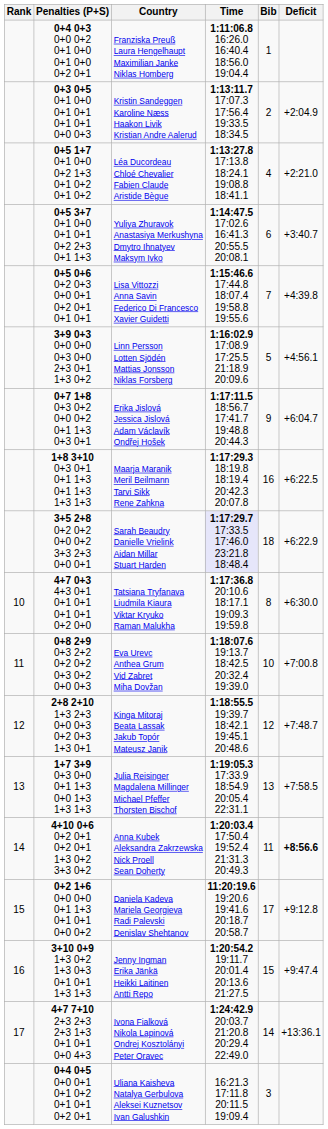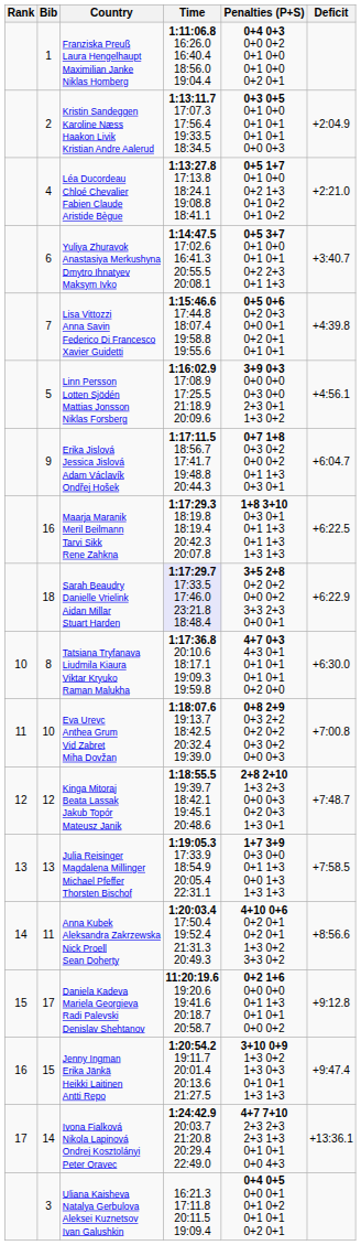 <table class="wikitable sortable" style="text-align:center">
 <tr>
 <th>Rank</th>
-<th>Penalties (P+S)</th>
+<th>Bib</th>
 <th>Country</th>
 <th>Time</th>
-<th>Bib</th>
+<th>Penalties (P+S)</th>
 <th>Deficit</th>
 </tr>
 <tr>
 <td></td>
-<td><strong>0+4 0+3</strong><br>0+0 0+2<br>0+1 0+0<br>0+1 0+0<br>0+2 0+1</td>
+<td>1</td>
 <td align=left><br><small><a href='#'>Franziska Preuß</a><br><a href='#'>Laura Hengelhaupt</a><br><a href='#'>Maximilian Janke</a><br><a href='#'>Niklas Homberg</a></small></td>
 <td><strong>1:11:06.8</strong><br>16:26.0<br>16:40.4<br>18:56.0<br>19:04.4</td>
-<td>1</td>
+<td><strong>0+4 0+3</strong><br>0+0 0+2<br>0+1 0+0<br>0+1 0+0<br>0+2 0+1</td>
 <td></td>
 </tr>
 <tr>
 <td></td>
-<td><strong>0+3 0+5</strong><br>0+1 0+0<br>0+1 0+1<br>0+1 0+1<br>0+0 0+3</td>
+<td>2</td>
 <td align=left><br><small><a href='#'>Kristin Sandeggen</a><br><a href='#'>Karoline Næss</a><br><a href='#'>Haakon Livik</a><br><a href='#'>Kristian Andre Aalerud</a></small></td>
 <td><strong>1:13:11.7</strong><br>17:07.3<br>17:56.4<br>19:33.5<br>18:34.5</td>
-<td>2</td>
+<td><strong>0+3 0+5</strong><br>0+1 0+0<br>0+1 0+1<br>0+1 0+1<br>0+0 0+3</td>
 <td>+2:04.9</td>
 </tr>
 <tr>
 <td></td>
-<td><strong>0+5 1+7</strong><br>0+1 0+0<br>0+2 1+3<br>0+1 0+2<br>0+1 0+2</td>
+<td>4</td>
 <td align=left><br><small><a href='#'>Léa Ducordeau</a><br><a href='#'>Chloé Chevalier</a><br><a href='#'>Fabien Claude</a><br><a href='#'>Aristide Bègue</a></small></td>
 <td><strong>1:13:27.8</strong><br>17:13.8<br>18:24.1<br>19:08.8<br>18:41.1</td>
-<td>4</td>
+<td><strong>0+5 1+7</strong><br>0+1 0+0<br>0+2 1+3<br>0+1 0+2<br>0+1 0+2</td>
 <td>+2:21.0</td>
 </tr>
 <tr>
 <td></td>
-<td><strong>0+5 3+7</strong><br>0+1 0+0<br>0+1 0+1<br>0+2 2+3<br>0+1 1+3</td>
+<td>6</td>
 <td align=left><br><small><a href='#'>Yuliya Zhuravok</a><br><a href='#'>Anastasiya Merkushyna</a><br><a href='#'>Dmytro Ihnatyev</a><br><a href='#'>Maksym Ivko</a></small></td>
 <td><strong>1:14:47.5</strong><br>17:02.6<br>16:41.3<br>20:55.5<br>20:08.1</td>
-<td>6</td>
+<td><strong>0+5 3+7</strong><br>0+1 0+0<br>0+1 0+1<br>0+2 2+3<br>0+1 1+3</td>
 <td>+3:40.7</td>
 </tr>
 <tr>
 <td></td>
-<td><strong>0+5 0+6</strong><br>0+2 0+3<br>0+0 0+1<br>0+2 0+1<br>0+1 0+1</td>
+<td>7</td>
 <td align=left><br><small><a href='#'>Lisa Vittozzi</a><br><a href='#'>Anna Savin</a><br><a href='#'>Federico Di Francesco</a><br><a href='#'>Xavier Guidetti</a></small></td>
 <td><strong>1:15:46.6</strong><br>17:44.8<br>18:07.4<br>19:58.8<br>19:55.6</td>
-<td>7</td>
+<td><strong>0+5 0+6</strong><br>0+2 0+3<br>0+0 0+1<br>0+2 0+1<br>0+1 0+1</td>
 <td>+4:39.8</td>
 </tr>
 <tr>
 <td></td>
-<td><strong>3+9 0+3</strong><br>0+0 0+0<br>0+3 0+0<br>2+3 0+1<br>1+3 0+2</td>
+<td>5</td>
 <td align=left><br><small><a href='#'>Linn Persson</a><br><a href='#'>Lotten Sjödén</a><br><a href='#'>Mattias Jonsson</a><br><a href='#'>Niklas Forsberg</a></small></td>
 <td><strong>1:16:02.9</strong><br>17:08.9<br>17:25.5<br>21:18.9<br>20:09.6</td>
-<td>5</td>
+<td><strong>3+9 0+3</strong><br>0+0 0+0<br>0+3 0+0<br>2+3 0+1<br>1+3 0+2</td>
 <td>+4:56.1</td>
 </tr>
 <tr>
 <td></td>
-<td><strong>0+7 1+8</strong><br>0+3 0+2<br>0+0 0+2<br>0+1 1+3<br>0+3 0+1</td>
+<td>9</td>
 <td align=left><br><small><a href='#'>Erika Jislová</a><br><a href='#'>Jessica Jislová</a><br><a href='#'>Adam Václavík</a><br><a href='#'>Ondřej Hošek</a></small></td>
 <td><strong>1:17:11.5</strong><br>18:56.7<br>17:41.7<br>19:48.8<br>20:44.3</td>
-<td>9</td>
+<td><strong>0+7 1+8</strong><br>0+3 0+2<br>0+0 0+2<br>0+1 1+3<br>0+3 0+1</td>
 <td>+6:04.7</td>
 </tr>
 <tr>
 <td></td>
-<td><strong>1+8 3+10</strong><br>0+3 0+1<br>0+1 1+3<br>0+1 1+3<br>1+3 1+3</td>
+<td>16</td>
 <td align=left><br><small><a href='#'>Maarja Maranik</a><br><a href='#'>Meril Beilmann</a><br><a href='#'>Tarvi Sikk</a><br><a href='#'>Rene Zahkna</a></small></td>
 <td><strong>1:17:29.3</strong><br>18:19.8<br>18:19.4<br>20:42.3<br>20:07.8</td>
-<td>16</td>
+<td><strong>1+8 3+10</strong><br>0+3 0+1<br>0+1 1+3<br>0+1 1+3<br>1+3 1+3</td>
 <td>+6:22.5</td>
 </tr>
 <tr>
 <td></td>
-<td><strong>3+5 2+8</strong><br>0+2 0+2<br>0+0 0+2<br>3+3 2+3<br>0+0 0+1</td>
+<td>18</td>
 <td align=left><br><small><a href='#'>Sarah Beaudry</a><br><a href='#'>Danielle Vrielink</a><br><a href='#'>Aidan Millar</a><br><a href='#'>Stuart Harden</a></small></td>
 <td style="background: lavender;"><strong>1:17:29.7</strong><br>17:33.5<br>17:46.0<br>23:21.8<br>18:48.4</td>
-<td>18</td>
+<td><strong>3+5 2+8</strong><br>0+2 0+2<br>0+0 0+2<br>3+3 2+3<br>0+0 0+1</td>
 <td>+6:22.9</td>
 </tr>
 <tr>
 <td>10</td>
-<td><strong>4+7 0+3</strong><br>4+3 0+1<br>0+1 0+1<br>0+1 0+1<br>0+2 0+0</td>
+<td>8</td>
 <td align=left><br><small><a href='#'>Tatsiana Tryfanava</a><br><a href='#'>Liudmila Kiaura</a><br><a href='#'>Viktar Kryuko</a><br><a href='#'>Raman Malukha</a></small></td>
 <td><strong>1:17:36.8</strong><br>20:10.6<br>18:17.1<br>19:09.3<br>19:59.8</td>
-<td>8</td>
+<td><strong>4+7 0+3</strong><br>4+3 0+1<br>0+1 0+1<br>0+1 0+1<br>0+2 0+0</td>
 <td>+6:30.0</td>
 </tr>
 <tr>
 <td>11</td>
-<td><strong>0+8 2+9</strong><br>0+3 2+2<br>0+2 0+2<br>0+3 0+2<br>0+0 0+3</td>
+<td>10</td>
 <td align=left><br><small><a href='#'>Eva Urevc</a><br><a href='#'>Anthea Grum</a><br><a href='#'>Vid Zabret</a><br><a href='#'>Miha Dovžan</a></small></td>
 <td><strong>1:18:07.6</strong><br>19:13.7<br>18:42.5<br>20:32.4<br>19:39.0</td>
-<td>10</td>
+<td><strong>0+8 2+9</strong><br>0+3 2+2<br>0+2 0+2<br>0+3 0+2<br>0+0 0+3</td>
 <td>+7:00.8</td>
 </tr>
 <tr>
 <td>12</td>
-<td><strong>2+8 2+10</strong><br>1+3 2+3<br>0+0 0+3<br>0+2 0+3<br>1+3 0+1</td>
+<td>12</td>
 <td align=left><br><small><a href='#'>Kinga Mitoraj</a><br><a href='#'>Beata Lassak</a><br><a href='#'>Jakub Topór</a><br><a href='#'>Mateusz Janik</a></small></td>
 <td><strong>1:18:55.5</strong><br>19:39.7<br>18:42.1<br>19:45.1<br>20:48.6</td>
-<td>12</td>
+<td><strong>2+8 2+10</strong><br>1+3 2+3<br>0+0 0+3<br>0+2 0+3<br>1+3 0+1</td>
 <td>+7:48.7</td>
 </tr>
 <tr>
 <td>13</td>
-<td><strong>1+7 3+9</strong><br>0+3 0+0<br>0+1 1+3<br>0+0 1+3<br>1+3 1+3</td>
+<td>13</td>
 <td align=left><br><small><a href='#'>Julia Reisinger</a><br><a href='#'>Magdalena Millinger</a><br><a href='#'>Michael Pfeffer</a><br><a href='#'>Thorsten Bischof</a></small></td>
 <td><strong>1:19:05.3</strong><br>17:33.9<br>18:54.9<br>20:05.4<br>22:31.1</td>
-<td>13</td>
+<td><strong>1+7 3+9</strong><br>0+3 0+0<br>0+1 1+3<br>0+0 1+3<br>1+3 1+3</td>
 <td>+7:58.5</td>
 </tr>
 <tr>
 <td>14</td>
-<td><strong>4+10 0+6</strong><br>0+2 0+1<br>0+2 0+1<br>1+3 0+2<br>3+3 0+2</td>
+<td>11</td>
 <td align=left><br><small><a href='#'>Anna Kubek</a><br><a href='#'>Aleksandra Zakrzewska</a><br><a href='#'>Nick Proell</a><br><a href='#'>Sean Doherty</a></small></td>
 <td><strong>1:20:03.4</strong><br>17:50.4<br>19:52.4<br>21:31.3<br>20:49.3</td>
-<td>11</td>
-<td><strong>+8:56.6</strong></td>
+<td><strong>4+10 0+6</strong><br>0+2 0+1<br>0+2 0+1<br>1+3 0+2<br>3+3 0+2</td>
+<td>+8:56.6</td>
 </tr>
 <tr>
 <td>15</td>
-<td><strong>0+2 1+6</strong><br>0+0 0+0<br>0+1 1+3<br>0+1 0+1<br>0+0 0+2</td>
+<td>17</td>
 <td align=left><br><small><a href='#'>Daniela Kadeva</a><br><a href='#'>Mariela Georgieva</a><br><a href='#'>Radi Palevski</a><br><a href='#'>Denislav Shehtanov</a></small></td>
 <td><strong>11:20:19.6</strong><br>19:20.6<br>19:41.6<br>20:18.7<br>20:58.7</td>
-<td>17</td>
+<td><strong>0+2 1+6</strong><br>0+0 0+0<br>0+1 1+3<br>0+1 0+1<br>0+0 0+2</td>
 <td>+9:12.8</td>
 </tr>
 <tr>
 <td>16</td>
-<td><strong>3+10 0+9</strong><br>1+3 0+2<br>1+3 0+3<br>0+1 0+1<br>1+3 1+3</td>
+<td>15</td>
 <td align=left><br><small><a href='#'>Jenny Ingman</a><br><a href='#'>Erika Jänkä</a><br><a href='#'>Heikki Laitinen</a><br><a href='#'>Antti Repo</a></small></td>
 <td><strong>1:20:54.2</strong><br>19:11.7<br>20:01.4<br>20:13.6<br>21:27.5</td>
-<td>15</td>
+<td><strong>3+10 0+9</strong><br>1+3 0+2<br>1+3 0+3<br>0+1 0+1<br>1+3 1+3</td>
 <td>+9:47.4</td>
 </tr>
 <tr>
 <td>17</td>
-<td><strong>4+7 7+10</strong><br>2+3 2+3<br>2+3 1+3<br>0+1 0+1<br>0+0 4+3</td>
+<td>14</td>
 <td align=left><br><small><a href='#'>Ivona Fialková</a><br><a href='#'>Nikola Lapinová</a><br><a href='#'>Ondrej Kosztolányi</a><br><a href='#'>Peter Oravec</a></small></td>
 <td><strong>1:24:42.9</strong><br>20:03.7<br>21:20.8<br>20:29.4<br>22:49.0</td>
-<td>14</td>
+<td><strong>4+7 7+10</strong><br>2+3 2+3<br>2+3 1+3<br>0+1 0+1<br>0+0 4+3</td>
 <td>+13:36.1</td>
 </tr>
 <tr>
 <td></td>
-<td><strong>0+4 0+5</strong><br>0+0 0+1<br>0+1 0+2<br>0+1 0+1<br>0+2 0+1</td>
+<td>3</td>
 <td align=left><br><small><a href='#'>Uliana Kaisheva</a><br><a href='#'>Natalya Gerbulova</a><br><a href='#'>Aleksei Kuznetsov</a><br><a href='#'>Ivan Galushkin</a></small></td>
 <td><br>16:21.3<br>17:11.8<br>20:11.5<br>19:09.4</td>
-<td>3</td>
+<td><strong>0+4 0+5</strong><br>0+0 0+1<br>0+1 0+2<br>0+1 0+1<br>0+2 0+1</td>
 <td></td>
 </tr>
 </table>
